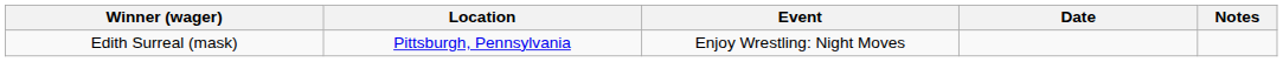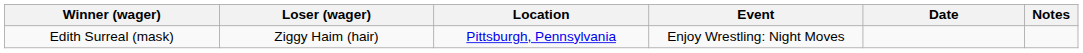 <table class="wikitable sortable" width=100%  style="text-align: center">
 <tr>
 <th width=20% scope="col">Winner (wager)</th>
+<th width=20% scope="col">Loser (wager)</th>
 <th width=20% scope="col">Location</th>
 <th width=20% scope="col">Event</th>
 <th width=15% scope="col">Date</th>
 <th class="unsortable" width=5% scope="col">Notes</th>
 </tr>
 <tr>
 <td>Edith Surreal (mask)</td>
+<td>Ziggy Haim (hair)</td>
 <td><a href='#'>Pittsburgh, Pennsylvania</a></td>
 <td>Enjoy Wrestling: Night Moves</td>
 <td></td>
 <td></td>
 </tr>
 </table>
